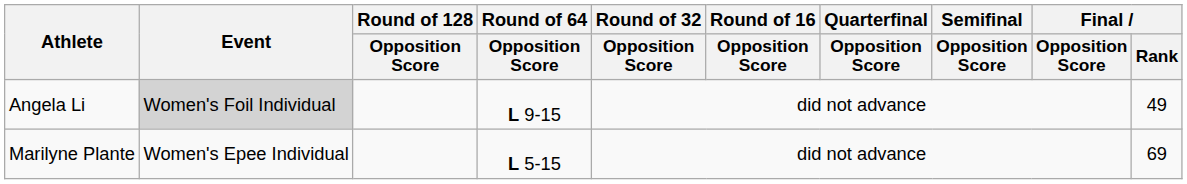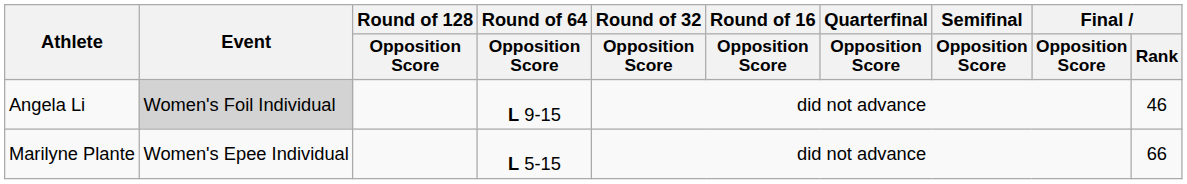 <table class="wikitable" style="font-size:90%">
 <tr>
 <th rowspan=2>Athlete</th>
 <th rowspan=2>Event</th>
 <th>Round of 128</th>
 <th>Round of 64</th>
 <th>Round of 32</th>
 <th>Round of 16</th>
 <th>Quarterfinal</th>
 <th>Semifinal</th>
 <th colspan=2>Final / </th>
 </tr>
 <tr style="font-size:95%">
 <th>Opposition<br>Score</th>
 <th>Opposition<br>Score</th>
 <th>Opposition<br>Score</th>
 <th>Opposition<br>Score</th>
 <th>Opposition<br>Score</th>
 <th>Opposition<br>Score</th>
 <th>Opposition<br>Score</th>
 <th>Rank</th>
 </tr>
 <tr align=center>
 <td align=left>Angela Li</td>
 <td align=left style="background: lightgrey;">Women's Foil Individual</td>
 <td></td>
 <td><br><strong>L</strong> 9-15</td>
 <td colspan=5>did not advance</td>
-<td>49</td>
+<td>46</td>
 </tr>
 <tr align=center>
 <td align=left>Marilyne Plante</td>
 <td align=left>Women's Epee Individual</td>
 <td></td>
 <td><br><strong>L</strong> 5-15</td>
 <td colspan=5>did not advance</td>
-<td>69</td>
+<td>66</td>
 </tr>
 </table>
